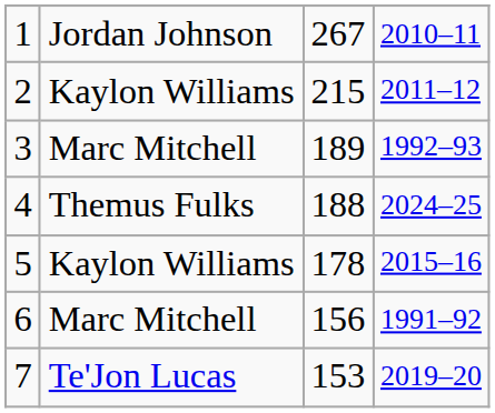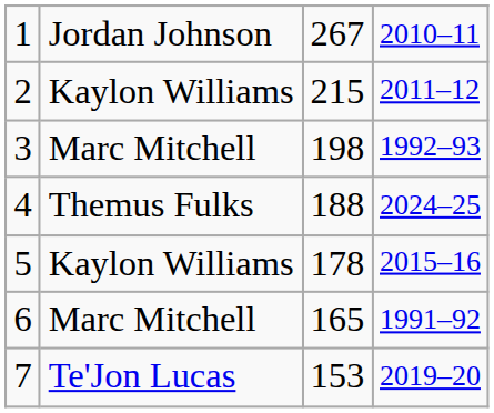 <table class="wikitable">
 <tr>
 </tr>
 <tr>
 <td>1</td>
 <td>Jordan Johnson</td>
 <td>267</td>
 <td style="font-size:80%;"><a href='#'>2010–11</a></td>
 </tr>
 <tr>
 <td>2</td>
 <td>Kaylon Williams</td>
 <td>215</td>
 <td style="font-size:80%;"><a href='#'>2011–12</a></td>
 </tr>
 <tr>
 <td>3</td>
 <td>Marc Mitchell</td>
-<td>189</td>
+<td>198</td>
 <td style="font-size:80%;"><a href='#'>1992–93</a></td>
 </tr>
 <tr>
 <td>4</td>
 <td>Themus Fulks</td>
 <td>188</td>
 <td style="font-size:80%;"><a href='#'>2024–25</a></td>
 </tr>
 <tr>
 <td>5</td>
 <td>Kaylon Williams</td>
 <td>178</td>
 <td style="font-size:80%;"><a href='#'>2015–16</a></td>
 </tr>
 <tr>
 <td>6</td>
 <td>Marc Mitchell</td>
-<td>156</td>
+<td>165</td>
 <td style="font-size:80%;"><a href='#'>1991–92</a></td>
 </tr>
 <tr>
 <td>7</td>
 <td><a href='#'>Te'Jon Lucas</a></td>
 <td>153</td>
 <td style="font-size:80%;"><a href='#'>2019–20</a></td>
 </tr>
 </table>
